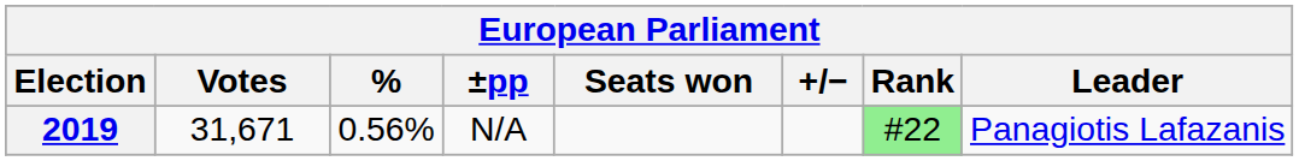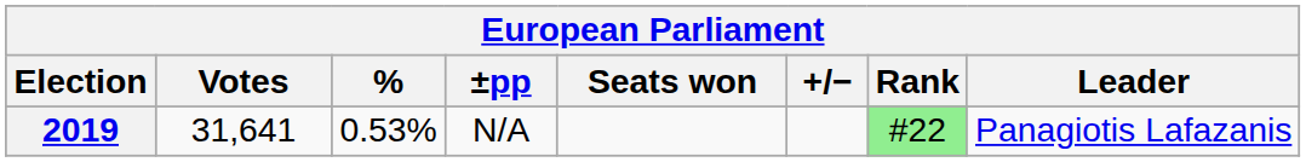 <table class="wikitable" style="text-align:center; line-height:16px;">
 <tr>
 <th colspan="8"><a href='#'>European Parliament</a></th>
 </tr>
 <tr>
 <th style="width:60px;">Election</th>
 <th style="width:75px;">Votes</th>
 <th style="width:45px;">%</th>
 <th style="width:45px;">±<a href='#'>pp</a></th>
 <th style="width:100px;">Seats won</th>
 <th style="width:30px;">+/−</th>
 <th style="width:30px;">Rank</th>
 <th>Leader</th>
 </tr>
 <tr>
 <th><a href='#'>2019</a></th>
-<td>31,671</td>
-<td>0.56%</td>
+<td>31,641</td>
+<td>0.53%</td>
 <td>N/A</td>
 <td></td>
 <td></td>
 <td style="background: lightgreen;">#22</td>
 <td><a href='#'>Panagiotis Lafazanis</a></td>
 </tr>
 </table>
